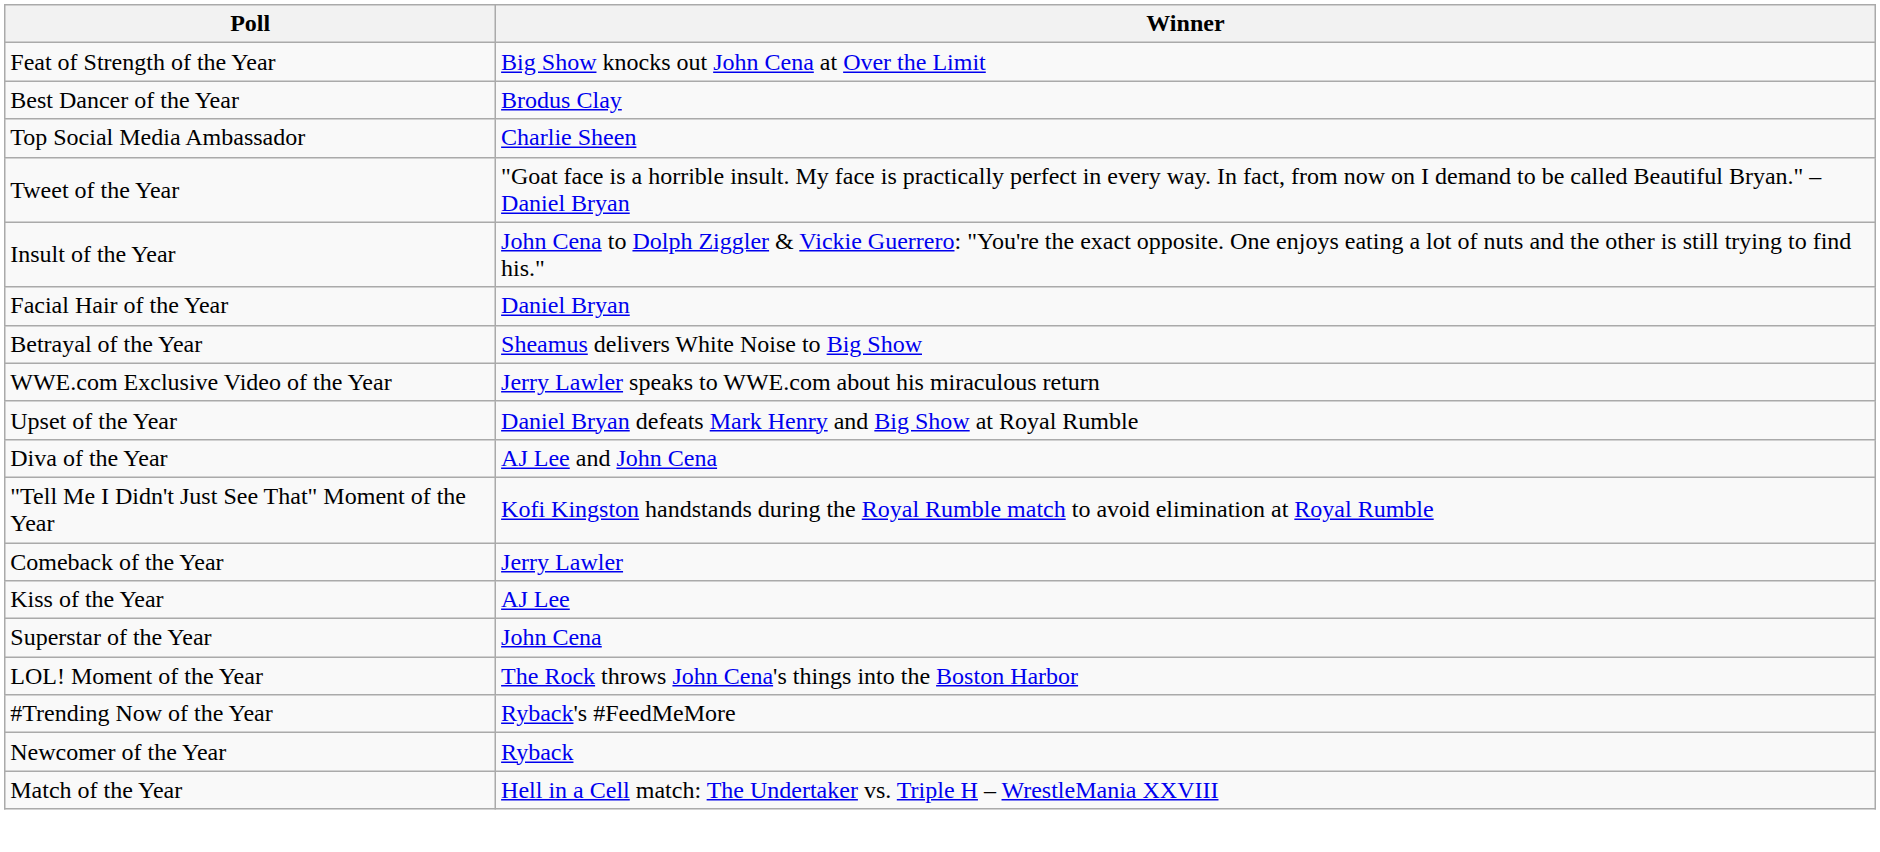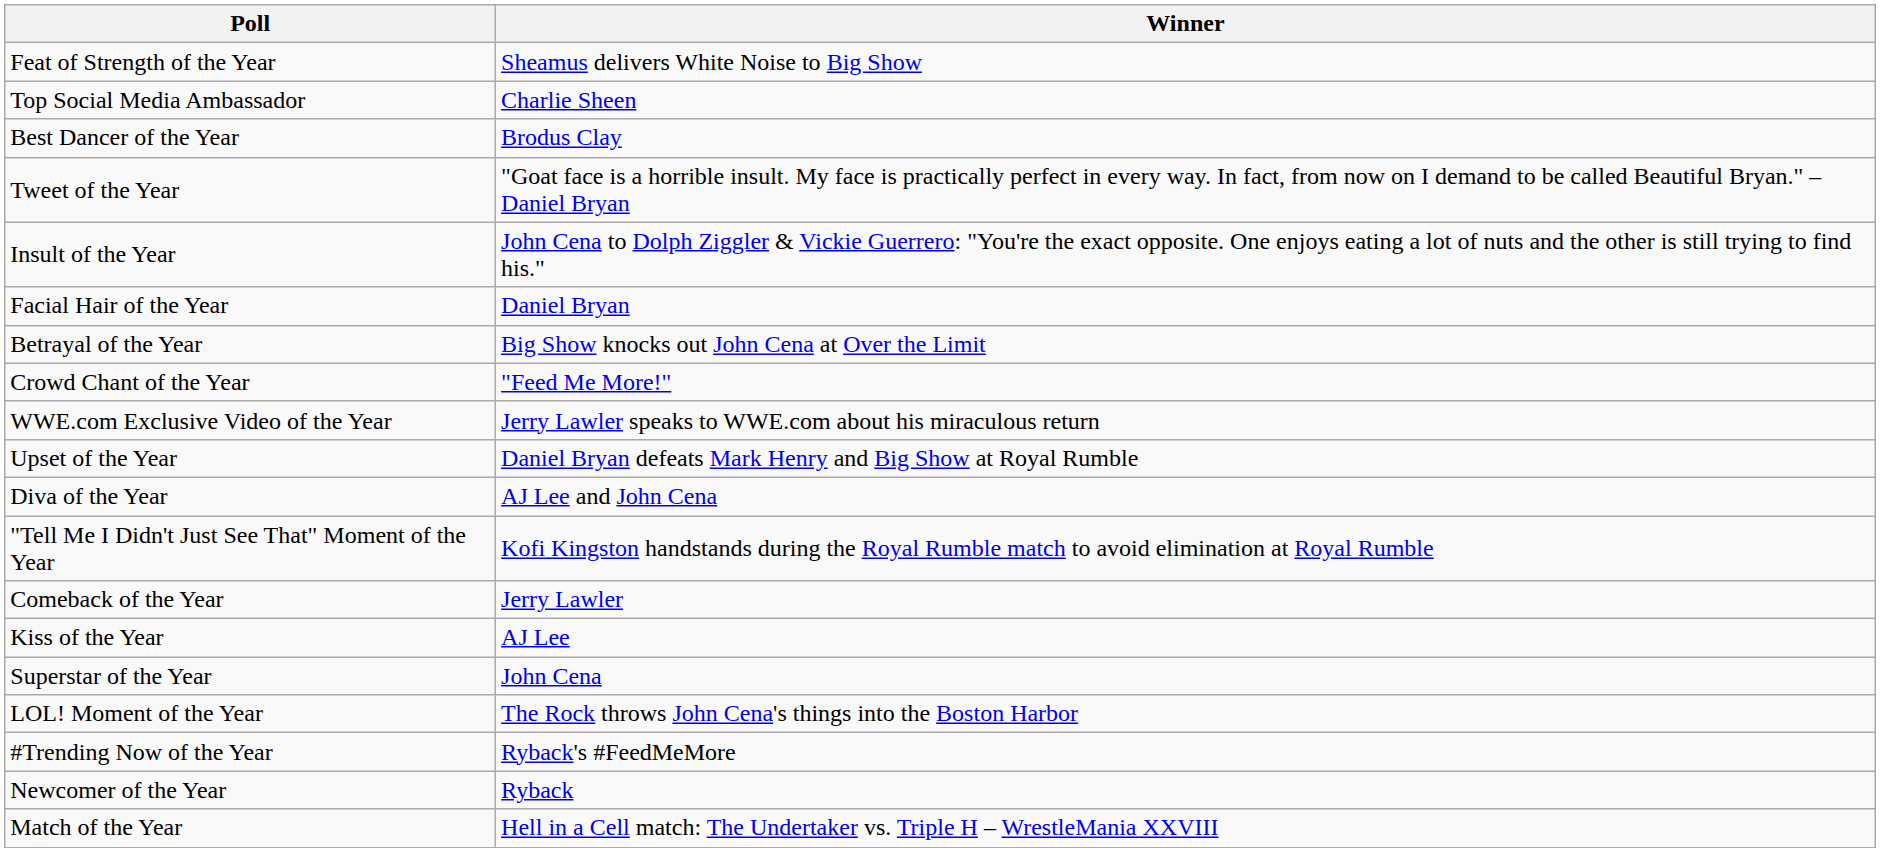 <table class="wikitable">
 <tr>
 <th>Poll</th>
 <th>Winner</th>
 </tr>
 <tr>
 <td>Feat of Strength of the Year</td>
-<td><a href='#'>Big Show</a> knocks out <a href='#'>John Cena</a> at <a href='#'>Over the Limit</a></td>
+<td><a href='#'>Sheamus</a> delivers White Noise to <a href='#'>Big Show</a></td>
+</tr>
+<tr>
+<td>Top Social Media Ambassador</td>
+<td><a href='#'>Charlie Sheen</a></td>
 </tr>
 <tr>
 <td>Best Dancer of the Year</td>
 <td><a href='#'>Brodus Clay</a></td>
-</tr>
-<tr>
-<td>Top Social Media Ambassador</td>
-<td><a href='#'>Charlie Sheen</a></td>
 </tr>
 <tr>
 <td>Tweet of the Year</td>
 <td>"Goat face is a horrible insult. My face is practically perfect in every way. In fact, from now on I demand to be called Beautiful Bryan." – <a href='#'>Daniel Bryan</a></td>
 </tr>
 <tr>
 <td>Insult of the Year</td>
 <td><a href='#'>John Cena</a> to <a href='#'>Dolph Ziggler</a> & <a href='#'>Vickie Guerrero</a>: "You're the exact opposite. One enjoys eating a lot of nuts and the other is still trying to find his."</td>
 </tr>
 <tr>
 <td>Facial Hair of the Year</td>
 <td><a href='#'>Daniel Bryan</a></td>
 </tr>
 <tr>
 <td>Betrayal of the Year</td>
-<td><a href='#'>Sheamus</a> delivers White Noise to <a href='#'>Big Show</a></td>
+<td><a href='#'>Big Show</a> knocks out <a href='#'>John Cena</a> at <a href='#'>Over the Limit</a></td>
+</tr>
+<tr>
+<td>Crowd Chant of the Year</td>
+<td><a href='#'>"Feed Me More!"</a></td>
 </tr>
 <tr>
 <td>WWE.com Exclusive Video of the Year</td>
 <td><a href='#'>Jerry Lawler</a> speaks to WWE.com about his miraculous return</td>
 </tr>
 <tr>
 <td>Upset of the Year</td>
 <td><a href='#'>Daniel Bryan</a> defeats <a href='#'>Mark Henry</a> and <a href='#'>Big Show</a> at Royal Rumble</td>
 </tr>
 <tr>
 <td>Diva of the Year</td>
 <td><a href='#'>AJ Lee</a> and <a href='#'>John Cena</a></td>
 </tr>
 <tr>
 <td>"Tell Me I Didn't Just See That" Moment of the Year</td>
 <td><a href='#'>Kofi Kingston</a> handstands during the <a href='#'>Royal Rumble match</a> to avoid elimination at <a href='#'>Royal Rumble</a></td>
 </tr>
 <tr>
 <td>Comeback of the Year</td>
 <td><a href='#'>Jerry Lawler</a></td>
 </tr>
 <tr>
 <td>Kiss of the Year</td>
 <td><a href='#'>AJ Lee</a></td>
 </tr>
 <tr>
 <td>Superstar of the Year</td>
 <td><a href='#'>John Cena</a></td>
 </tr>
 <tr>
 <td>LOL! Moment of the Year</td>
 <td><a href='#'>The Rock</a> throws <a href='#'>John Cena</a>'s things into the <a href='#'>Boston Harbor</a></td>
 </tr>
 <tr>
 <td>#Trending Now of the Year</td>
 <td><a href='#'>Ryback</a>'s #FeedMeMore</td>
 </tr>
 <tr>
 <td>Newcomer of the Year</td>
 <td><a href='#'>Ryback</a></td>
 </tr>
 <tr>
 <td>Match of the Year</td>
 <td><a href='#'>Hell in a Cell</a> match: <a href='#'>The Undertaker</a> vs. <a href='#'>Triple H</a> – <a href='#'>WrestleMania XXVIII</a></td>
 </tr>
 </table>
